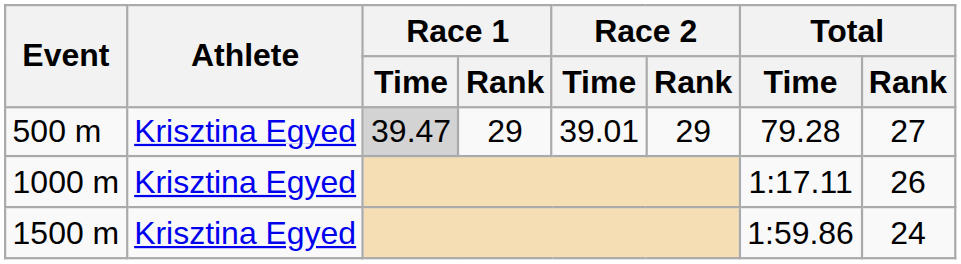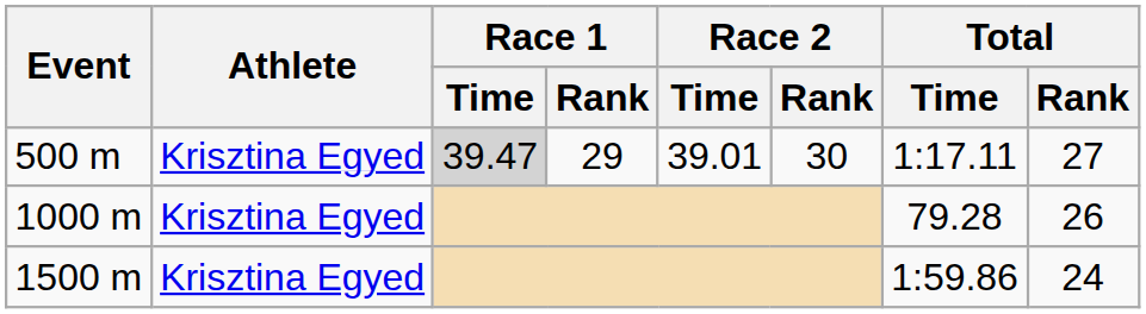 <table class="wikitable" border="1" style="font-size:90%">
 <tr>
 <th rowspan=2>Event</th>
 <th rowspan=2>Athlete</th>
 <th colspan=2>Race 1</th>
 <th colspan=2>Race 2</th>
 <th colspan=2>Total</th>
 </tr>
 <tr>
 <th>Time</th>
 <th>Rank</th>
 <th>Time</th>
 <th>Rank</th>
 <th>Time</th>
 <th>Rank</th>
 </tr>
 <tr>
 <td>500 m</td>
 <td><a href='#'>Krisztina Egyed</a></td>
 <td align=center style="background: lightgrey;">39.47</td>
 <td align=center>29</td>
 <td align=center>39.01</td>
-<td align=center>29</td>
-<td align=center>79.28</td>
+<td align=center>30</td>
+<td align=center>1:17.11</td>
 <td align=center>27</td>
 </tr>
 <tr>
 <td>1000 m</td>
 <td><a href='#'>Krisztina Egyed</a></td>
 <td colspan="4" bgcolor="wheat"></td>
-<td align=center>1:17.11</td>
+<td align=center>79.28</td>
 <td align=center>26</td>
 </tr>
 <tr>
 <td>1500 m</td>
 <td><a href='#'>Krisztina Egyed</a></td>
 <td colspan="4" bgcolor="wheat"></td>
 <td align=center>1:59.86</td>
 <td align=center>24</td>
 </tr>
 </table>
